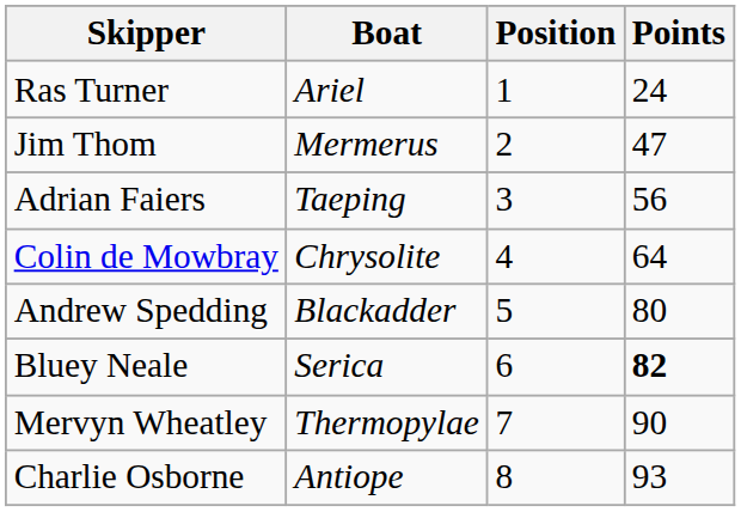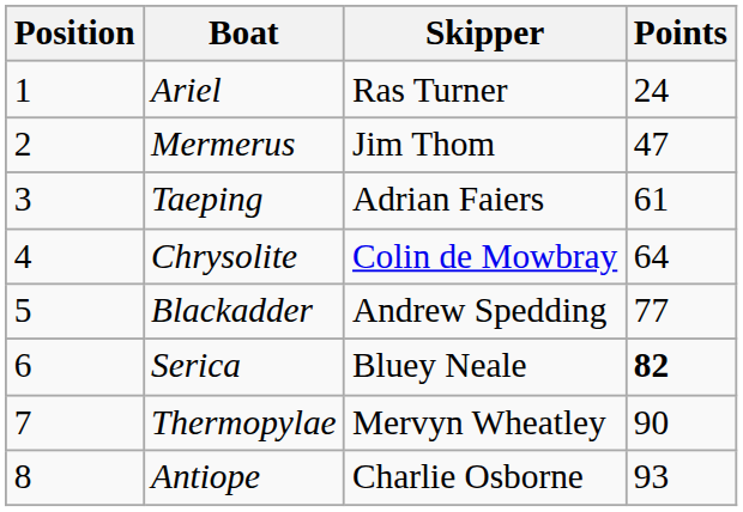 <table class="wikitable">
 <tr>
+<th>Position</th>
+<th>Boat</th>
 <th>Skipper</th>
-<th>Boat</th>
-<th>Position</th>
 <th>Points</th>
 </tr>
 <tr>
+<td>1</td>
+<td><em>Ariel</em></td>
 <td>Ras Turner</td>
-<td><em>Ariel</em></td>
-<td>1</td>
 <td>24</td>
 </tr>
 <tr>
+<td>2</td>
+<td><em>Mermerus</em></td>
 <td>Jim Thom</td>
-<td><em>Mermerus</em></td>
-<td>2</td>
 <td>47</td>
 </tr>
 <tr>
+<td>3</td>
+<td><em>Taeping</em></td>
 <td>Adrian Faiers</td>
-<td><em>Taeping</em></td>
-<td>3</td>
-<td>56</td>
+<td>61</td>
 </tr>
 <tr>
+<td>4</td>
+<td><em>Chrysolite</em></td>
 <td><a href='#'>Colin de Mowbray</a></td>
-<td><em>Chrysolite</em></td>
-<td>4</td>
 <td>64</td>
 </tr>
 <tr>
+<td>5</td>
+<td><em>Blackadder</em></td>
 <td>Andrew Spedding</td>
-<td><em>Blackadder</em></td>
-<td>5</td>
-<td>80</td>
+<td>77</td>
 </tr>
 <tr>
+<td>6</td>
+<td><em>Serica</em></td>
 <td>Bluey Neale</td>
-<td><em>Serica</em></td>
-<td>6</td>
 <td><strong>82</strong></td>
 </tr>
 <tr>
+<td>7</td>
+<td><em>Thermopylae</em></td>
 <td>Mervyn Wheatley</td>
-<td><em>Thermopylae</em></td>
-<td>7</td>
 <td>90</td>
 </tr>
 <tr>
+<td>8</td>
+<td><em>Antiope</em></td>
 <td>Charlie Osborne</td>
-<td><em>Antiope</em></td>
-<td>8</td>
 <td>93</td>
 </tr>
 </table>
